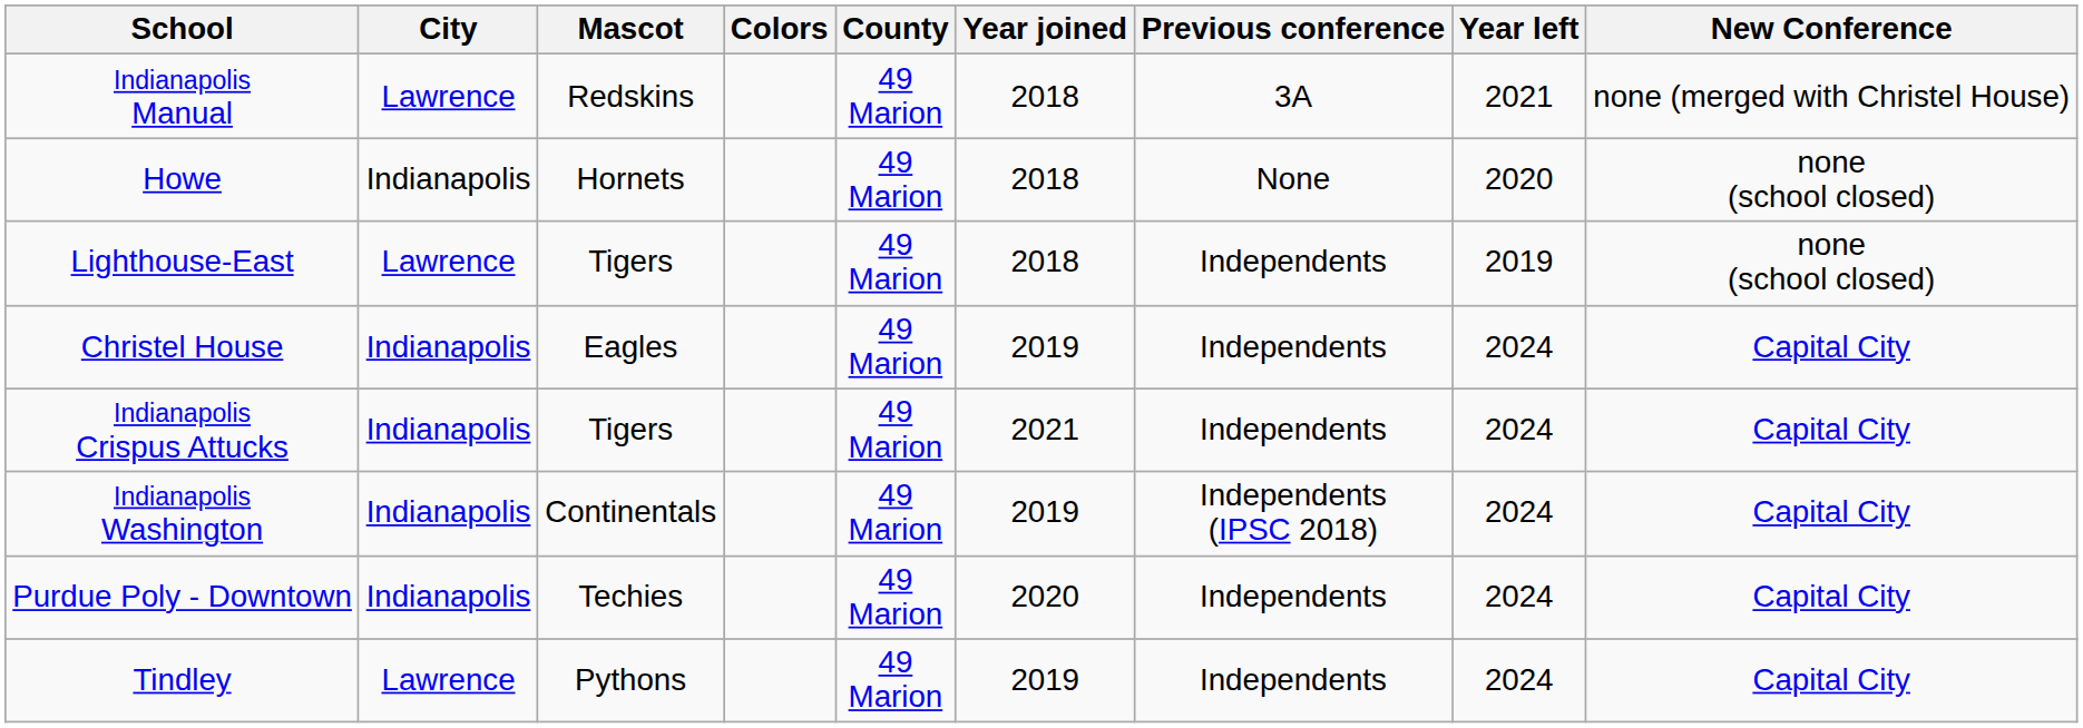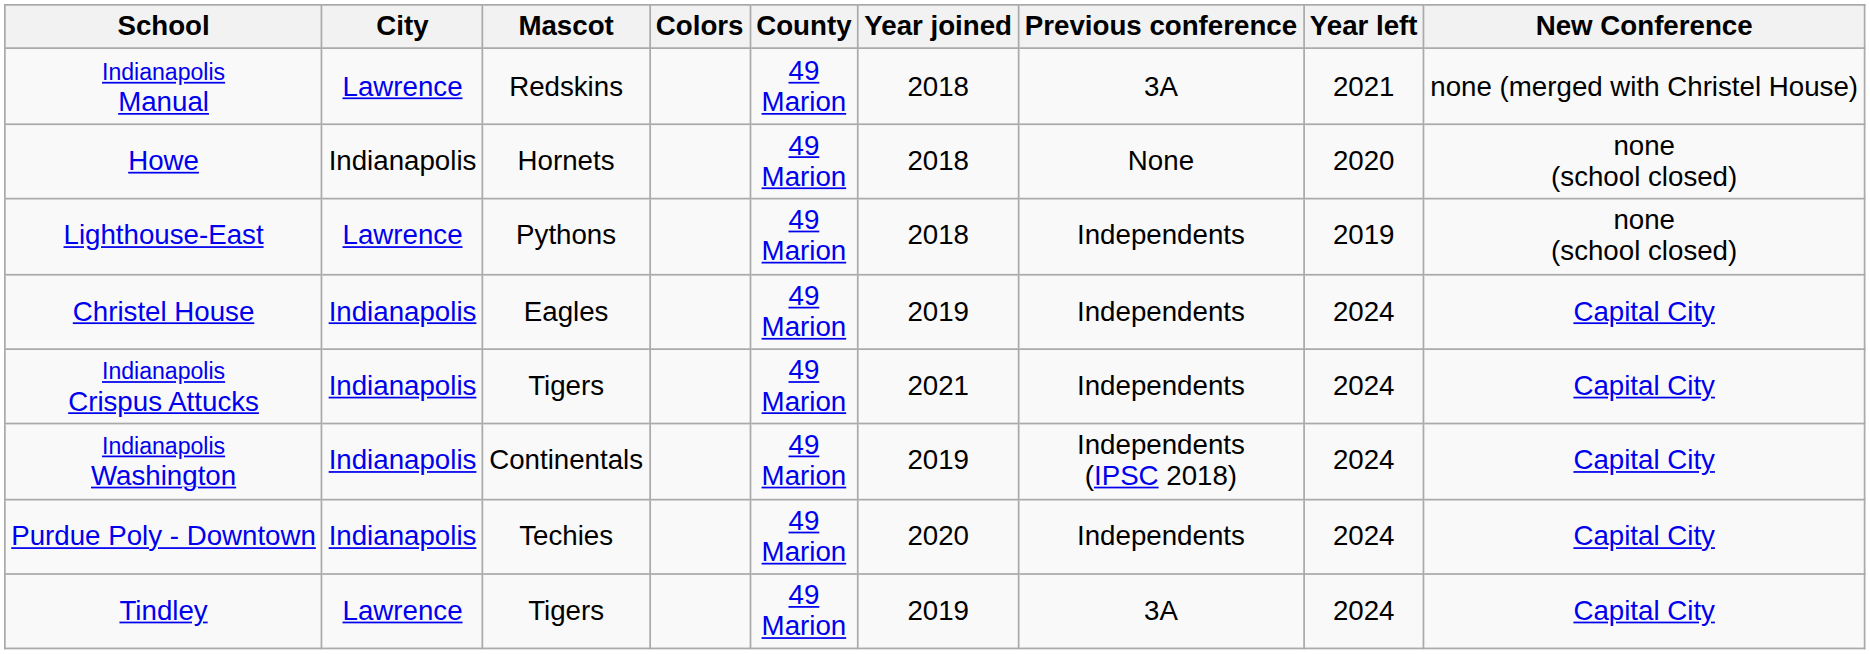 <table class="wikitable" style="text-align:center;">
 <tr>
 <th>School</th>
 <th>City</th>
 <th>Mascot</th>
 <th>Colors</th>
 <th>County</th>
 <th>Year joined</th>
 <th>Previous conference</th>
 <th>Year left</th>
 <th>New Conference</th>
 </tr>
 <tr>
 <td><a href='#'><small>Indianapolis</small> <br> Manual</a></td>
 <td><a href='#'>Lawrence</a></td>
 <td>Redskins</td>
 <td> </td>
 <td><a href='#'>49<br>Marion</a></td>
 <td>2018</td>
 <td>3A</td>
 <td>2021</td>
 <td>none (merged with Christel House)</td>
 </tr>
 <tr>
 <td><a href='#'>Howe</a></td>
 <td>Indianapolis</td>
 <td>Hornets</td>
 <td> </td>
 <td><a href='#'>49<br>Marion</a></td>
 <td>2018</td>
 <td>None</td>
 <td>2020</td>
 <td>none<br>(school closed)</td>
 </tr>
 <tr>
 <td><a href='#'>Lighthouse-East</a></td>
 <td><a href='#'>Lawrence</a></td>
-<td>Tigers</td>
+<td>Pythons</td>
 <td> </td>
 <td><a href='#'>49<br>Marion</a></td>
 <td>2018</td>
 <td>Independents</td>
 <td>2019</td>
 <td>none<br>(school closed)</td>
 </tr>
 <tr>
 <td><a href='#'>Christel House</a></td>
 <td><a href='#'>Indianapolis</a></td>
 <td>Eagles</td>
 <td> </td>
 <td><a href='#'>49<br>Marion</a></td>
 <td>2019</td>
 <td>Independents</td>
 <td>2024</td>
 <td><a href='#'>Capital City</a></td>
 </tr>
 <tr>
 <td><a href='#'><small>Indianapolis</small> <br> Crispus Attucks</a></td>
 <td><a href='#'>Indianapolis</a></td>
 <td>Tigers</td>
 <td> </td>
 <td><a href='#'>49<br>Marion</a></td>
 <td>2021</td>
 <td>Independents</td>
 <td>2024</td>
 <td><a href='#'>Capital City</a></td>
 </tr>
 <tr>
 <td><a href='#'><small>Indianapolis</small> <br> Washington</a></td>
 <td><a href='#'>Indianapolis</a></td>
 <td>Continentals</td>
 <td> </td>
 <td><a href='#'>49<br>Marion</a></td>
 <td>2019</td>
 <td>Independents<br>(<a href='#'>IPSC</a> 2018)</td>
 <td>2024</td>
 <td><a href='#'>Capital City</a></td>
 </tr>
 <tr>
 <td><a href='#'>Purdue Poly - Downtown</a></td>
 <td><a href='#'>Indianapolis</a></td>
 <td>Techies</td>
 <td> </td>
 <td><a href='#'>49<br>Marion</a></td>
 <td>2020</td>
 <td>Independents</td>
 <td>2024</td>
 <td><a href='#'>Capital City</a></td>
 </tr>
 <tr>
 <td><a href='#'>Tindley</a></td>
 <td><a href='#'>Lawrence</a></td>
-<td>Pythons</td>
+<td>Tigers</td>
 <td> </td>
 <td><a href='#'>49<br>Marion</a></td>
 <td>2019</td>
-<td>Independents</td>
+<td>3A</td>
 <td>2024</td>
 <td><a href='#'>Capital City</a></td>
 </tr>
 </table>
